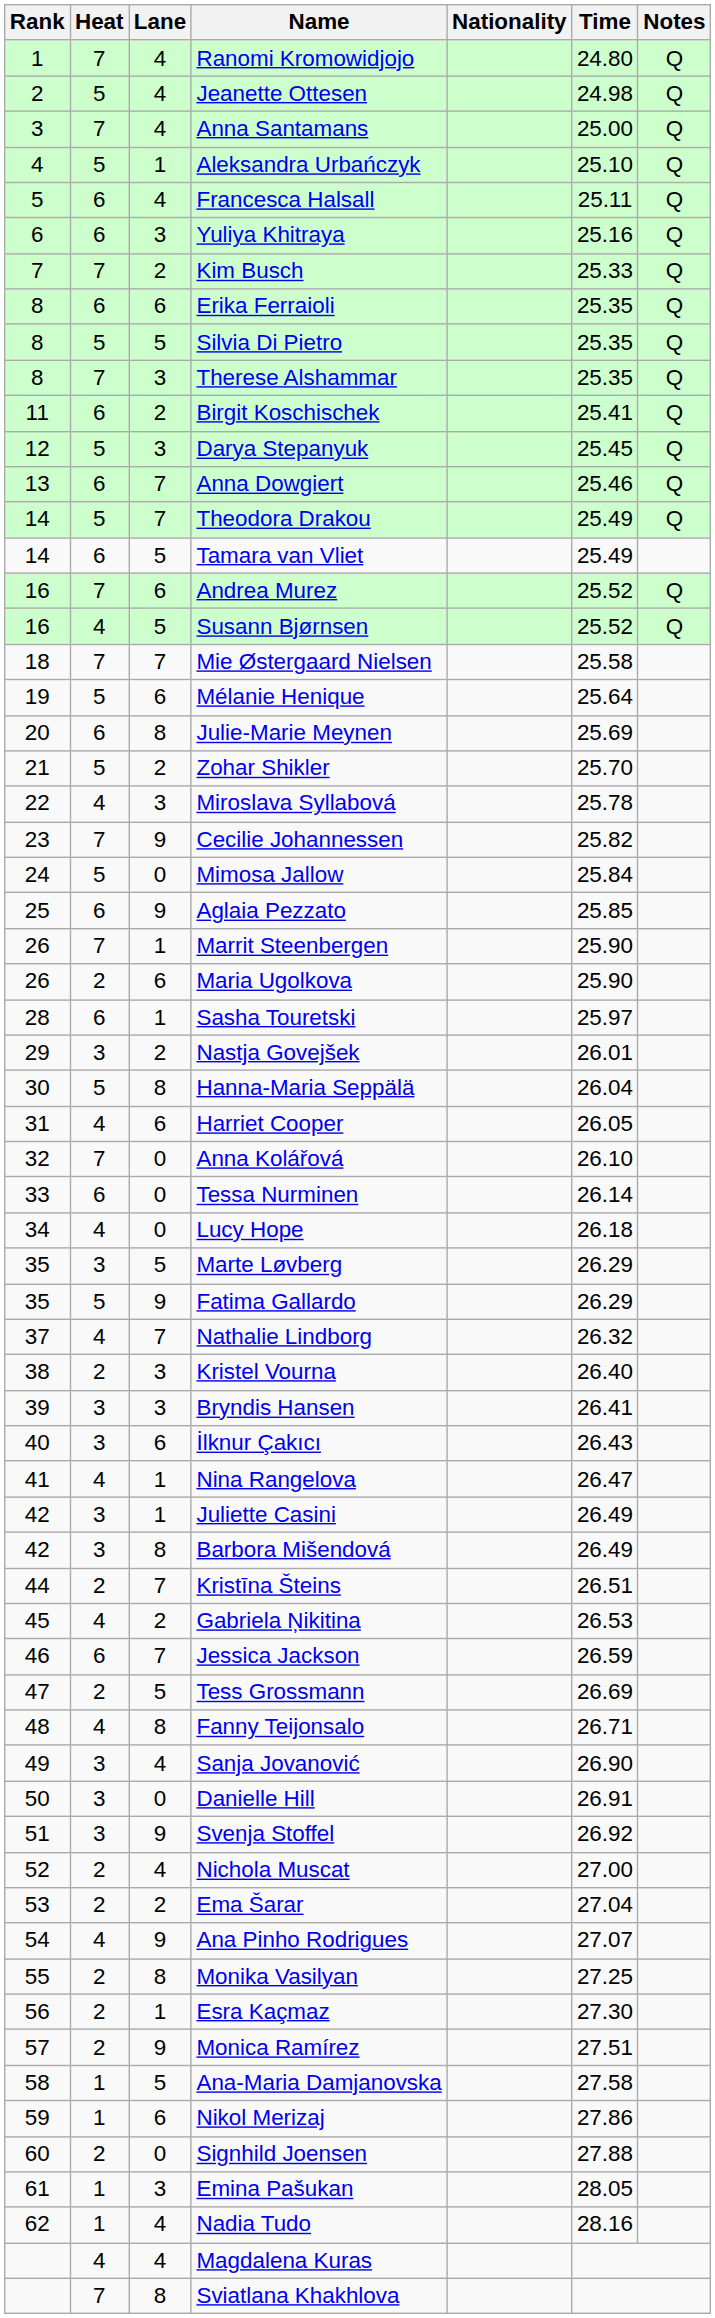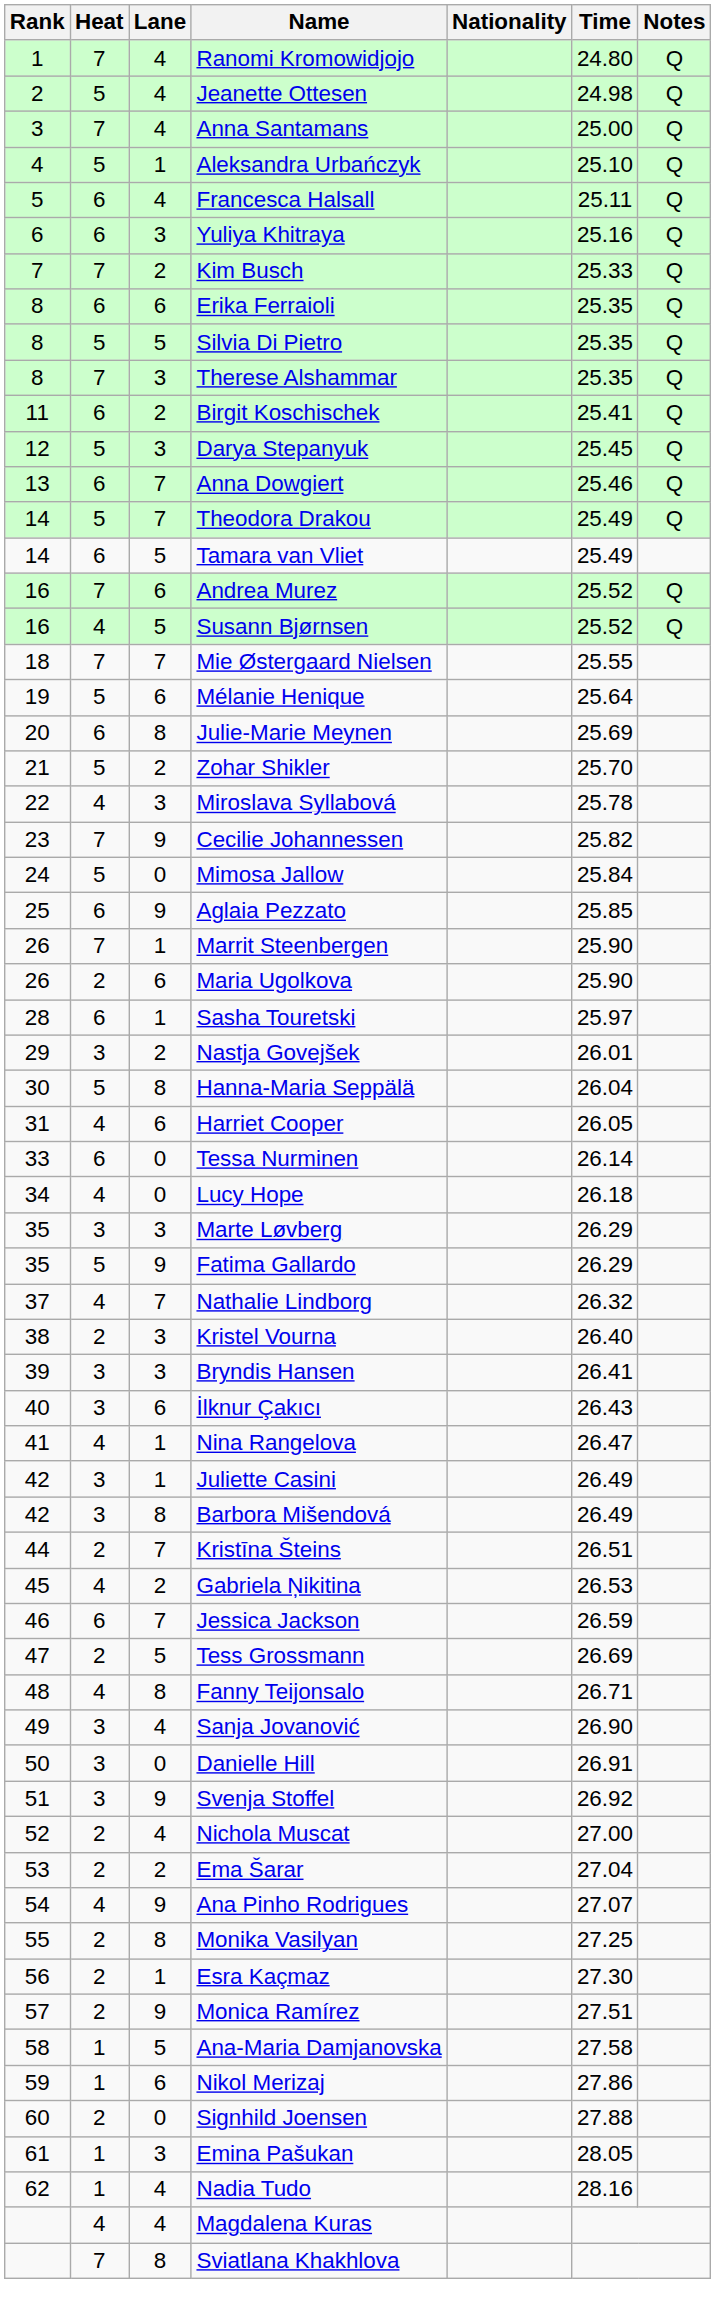 <table class="wikitable sortable" style="text-align:center">
 <tr>
 <th>Rank</th>
 <th>Heat</th>
 <th>Lane</th>
 <th>Name</th>
 <th>Nationality</th>
 <th>Time</th>
 <th>Notes</th>
 </tr>
 <tr bgcolor=ccffcc>
 <td>1</td>
 <td>7</td>
 <td>4</td>
 <td align=left><a href='#'>Ranomi Kromowidjojo</a></td>
 <td align=left></td>
 <td>24.80</td>
 <td>Q</td>
 </tr>
 <tr bgcolor=ccffcc>
 <td>2</td>
 <td>5</td>
 <td>4</td>
 <td align=left><a href='#'>Jeanette Ottesen</a></td>
 <td align=left></td>
 <td>24.98</td>
 <td>Q</td>
 </tr>
 <tr bgcolor=ccffcc>
 <td>3</td>
 <td>7</td>
 <td>4</td>
 <td align=left><a href='#'>Anna Santamans</a></td>
 <td align=left></td>
 <td>25.00</td>
 <td>Q</td>
 </tr>
 <tr bgcolor=ccffcc>
 <td>4</td>
 <td>5</td>
 <td>1</td>
 <td align=left><a href='#'>Aleksandra Urbańczyk</a></td>
 <td align=left></td>
 <td>25.10</td>
 <td>Q</td>
 </tr>
 <tr bgcolor=ccffcc>
 <td>5</td>
 <td>6</td>
 <td>4</td>
 <td align=left><a href='#'>Francesca Halsall</a></td>
 <td align=left></td>
 <td>25.11</td>
 <td>Q</td>
 </tr>
 <tr bgcolor=ccffcc>
 <td>6</td>
 <td>6</td>
 <td>3</td>
 <td align=left><a href='#'>Yuliya Khitraya</a></td>
 <td align=left></td>
 <td>25.16</td>
 <td>Q</td>
 </tr>
 <tr bgcolor=ccffcc>
 <td>7</td>
 <td>7</td>
 <td>2</td>
 <td align=left><a href='#'>Kim Busch</a></td>
 <td align=left></td>
 <td>25.33</td>
 <td>Q</td>
 </tr>
 <tr bgcolor=ccffcc>
 <td>8</td>
 <td>6</td>
 <td>6</td>
 <td align=left><a href='#'>Erika Ferraioli</a></td>
 <td align=left></td>
 <td>25.35</td>
 <td>Q</td>
 </tr>
 <tr bgcolor=ccffcc>
 <td>8</td>
 <td>5</td>
 <td>5</td>
 <td align=left><a href='#'>Silvia Di Pietro</a></td>
 <td align=left></td>
 <td>25.35</td>
 <td>Q</td>
 </tr>
 <tr bgcolor=ccffcc>
 <td>8</td>
 <td>7</td>
 <td>3</td>
 <td align=left><a href='#'>Therese Alshammar</a></td>
 <td align=left></td>
 <td>25.35</td>
 <td>Q</td>
 </tr>
 <tr bgcolor=ccffcc>
 <td>11</td>
 <td>6</td>
 <td>2</td>
 <td align=left><a href='#'>Birgit Koschischek</a></td>
 <td align=left></td>
 <td>25.41</td>
 <td>Q</td>
 </tr>
 <tr bgcolor=ccffcc>
 <td>12</td>
 <td>5</td>
 <td>3</td>
 <td align=left><a href='#'>Darya Stepanyuk</a></td>
 <td align=left></td>
 <td>25.45</td>
 <td>Q</td>
 </tr>
 <tr bgcolor=ccffcc>
 <td>13</td>
 <td>6</td>
 <td>7</td>
 <td align=left><a href='#'>Anna Dowgiert</a></td>
 <td align=left></td>
 <td>25.46</td>
 <td>Q</td>
 </tr>
 <tr bgcolor=ccffcc>
 <td>14</td>
 <td>5</td>
 <td>7</td>
 <td align=left><a href='#'>Theodora Drakou</a></td>
 <td align=left></td>
 <td>25.49</td>
 <td>Q</td>
 </tr>
 <tr>
 <td>14</td>
 <td>6</td>
 <td>5</td>
 <td align=left><a href='#'>Tamara van Vliet</a></td>
 <td align=left></td>
 <td>25.49</td>
 <td></td>
 </tr>
 <tr bgcolor=ccffcc>
 <td>16</td>
 <td>7</td>
 <td>6</td>
 <td align=left><a href='#'>Andrea Murez</a></td>
 <td align=left></td>
 <td>25.52</td>
 <td>Q</td>
 </tr>
 <tr bgcolor=ccffcc>
 <td>16</td>
 <td>4</td>
 <td>5</td>
 <td align=left><a href='#'>Susann Bjørnsen</a></td>
 <td align=left></td>
 <td>25.52</td>
 <td>Q</td>
 </tr>
 <tr>
 <td>18</td>
 <td>7</td>
 <td>7</td>
 <td align=left><a href='#'>Mie Østergaard Nielsen</a></td>
 <td align=left></td>
-<td>25.58</td>
+<td>25.55</td>
 <td></td>
 </tr>
 <tr>
 <td>19</td>
 <td>5</td>
 <td>6</td>
 <td align=left><a href='#'>Mélanie Henique</a></td>
 <td align=left></td>
 <td>25.64</td>
 <td></td>
 </tr>
 <tr>
 <td>20</td>
 <td>6</td>
 <td>8</td>
 <td align=left><a href='#'>Julie-Marie Meynen</a></td>
 <td align=left></td>
 <td>25.69</td>
 <td></td>
 </tr>
 <tr>
 <td>21</td>
 <td>5</td>
 <td>2</td>
 <td align=left><a href='#'>Zohar Shikler</a></td>
 <td align=left></td>
 <td>25.70</td>
 <td></td>
 </tr>
 <tr>
 <td>22</td>
 <td>4</td>
 <td>3</td>
 <td align=left><a href='#'>Miroslava Syllabová</a></td>
 <td align=left></td>
 <td>25.78</td>
 <td></td>
 </tr>
 <tr>
 <td>23</td>
 <td>7</td>
 <td>9</td>
 <td align=left><a href='#'>Cecilie Johannessen</a></td>
 <td align=left></td>
 <td>25.82</td>
 <td></td>
 </tr>
 <tr>
 <td>24</td>
 <td>5</td>
 <td>0</td>
 <td align=left><a href='#'>Mimosa Jallow</a></td>
 <td align=left></td>
 <td>25.84</td>
 <td></td>
 </tr>
 <tr>
 <td>25</td>
 <td>6</td>
 <td>9</td>
 <td align=left><a href='#'>Aglaia Pezzato</a></td>
 <td align=left></td>
 <td>25.85</td>
 <td></td>
 </tr>
 <tr>
 <td>26</td>
 <td>7</td>
 <td>1</td>
 <td align=left><a href='#'>Marrit Steenbergen</a></td>
 <td align=left></td>
 <td>25.90</td>
 <td></td>
 </tr>
 <tr>
 <td>26</td>
 <td>2</td>
 <td>6</td>
 <td align=left><a href='#'>Maria Ugolkova</a></td>
 <td align=left></td>
 <td>25.90</td>
 <td></td>
 </tr>
 <tr>
 <td>28</td>
 <td>6</td>
 <td>1</td>
 <td align=left><a href='#'>Sasha Touretski</a></td>
 <td align=left></td>
 <td>25.97</td>
 <td></td>
 </tr>
 <tr>
 <td>29</td>
 <td>3</td>
 <td>2</td>
 <td align=left><a href='#'>Nastja Govejšek</a></td>
 <td align=left></td>
 <td>26.01</td>
 <td></td>
 </tr>
 <tr>
 <td>30</td>
 <td>5</td>
 <td>8</td>
 <td align=left><a href='#'>Hanna-Maria Seppälä</a></td>
 <td align=left></td>
 <td>26.04</td>
 <td></td>
 </tr>
 <tr>
 <td>31</td>
 <td>4</td>
 <td>6</td>
 <td align=left><a href='#'>Harriet Cooper</a></td>
 <td align=left></td>
 <td>26.05</td>
 <td></td>
 </tr>
 <tr>
-<td>32</td>
-<td>7</td>
-<td>0</td>
-<td align=left><a href='#'>Anna Kolářová</a></td>
-<td align=left></td>
-<td>26.10</td>
-<td></td>
-</tr>
-<tr>
 <td>33</td>
 <td>6</td>
 <td>0</td>
 <td align=left><a href='#'>Tessa Nurminen</a></td>
 <td align=left></td>
 <td>26.14</td>
 <td></td>
 </tr>
 <tr>
 <td>34</td>
 <td>4</td>
 <td>0</td>
 <td align=left><a href='#'>Lucy Hope</a></td>
 <td align=left></td>
 <td>26.18</td>
 <td></td>
 </tr>
 <tr>
 <td>35</td>
 <td>3</td>
-<td>5</td>
+<td>3</td>
 <td align=left><a href='#'>Marte Løvberg</a></td>
 <td align=left></td>
 <td>26.29</td>
 <td></td>
 </tr>
 <tr>
 <td>35</td>
 <td>5</td>
 <td>9</td>
 <td align=left><a href='#'>Fatima Gallardo</a></td>
 <td align=left></td>
 <td>26.29</td>
 <td></td>
 </tr>
 <tr>
 <td>37</td>
 <td>4</td>
 <td>7</td>
 <td align=left><a href='#'>Nathalie Lindborg</a></td>
 <td align=left></td>
 <td>26.32</td>
 <td></td>
 </tr>
 <tr>
 <td>38</td>
 <td>2</td>
 <td>3</td>
 <td align=left><a href='#'>Kristel Vourna</a></td>
 <td align=left></td>
 <td>26.40</td>
 <td></td>
 </tr>
 <tr>
 <td>39</td>
 <td>3</td>
 <td>3</td>
 <td align=left><a href='#'>Bryndis Hansen</a></td>
 <td align=left></td>
 <td>26.41</td>
 <td></td>
 </tr>
 <tr>
 <td>40</td>
 <td>3</td>
 <td>6</td>
 <td align=left><a href='#'>İlknur Çakıcı</a></td>
 <td align=left></td>
 <td>26.43</td>
 <td></td>
 </tr>
 <tr>
 <td>41</td>
 <td>4</td>
 <td>1</td>
 <td align=left><a href='#'>Nina Rangelova</a></td>
 <td align=left></td>
 <td>26.47</td>
 <td></td>
 </tr>
 <tr>
 <td>42</td>
 <td>3</td>
 <td>1</td>
 <td align=left><a href='#'>Juliette Casini</a></td>
 <td align=left></td>
 <td>26.49</td>
 <td></td>
 </tr>
 <tr>
 <td>42</td>
 <td>3</td>
 <td>8</td>
 <td align=left><a href='#'>Barbora Mišendová</a></td>
 <td align=left></td>
 <td>26.49</td>
 <td></td>
 </tr>
 <tr>
 <td>44</td>
 <td>2</td>
 <td>7</td>
 <td align=left><a href='#'>Kristīna Šteins</a></td>
 <td align=left></td>
 <td>26.51</td>
 <td></td>
 </tr>
 <tr>
 <td>45</td>
 <td>4</td>
 <td>2</td>
 <td align=left><a href='#'>Gabriela Ņikitina</a></td>
 <td align=left></td>
 <td>26.53</td>
 <td></td>
 </tr>
 <tr>
 <td>46</td>
 <td>6</td>
 <td>7</td>
 <td align=left><a href='#'>Jessica Jackson</a></td>
 <td align=left></td>
 <td>26.59</td>
 <td></td>
 </tr>
 <tr>
 <td>47</td>
 <td>2</td>
 <td>5</td>
 <td align=left><a href='#'>Tess Grossmann</a></td>
 <td align=left></td>
 <td>26.69</td>
 <td></td>
 </tr>
 <tr>
 <td>48</td>
 <td>4</td>
 <td>8</td>
 <td align=left><a href='#'>Fanny Teijonsalo</a></td>
 <td align=left></td>
 <td>26.71</td>
 <td></td>
 </tr>
 <tr>
 <td>49</td>
 <td>3</td>
 <td>4</td>
 <td align=left><a href='#'>Sanja Jovanović</a></td>
 <td align=left></td>
 <td>26.90</td>
 <td></td>
 </tr>
 <tr>
 <td>50</td>
 <td>3</td>
 <td>0</td>
 <td align=left><a href='#'>Danielle Hill</a></td>
 <td align=left></td>
 <td>26.91</td>
 <td></td>
 </tr>
 <tr>
 <td>51</td>
 <td>3</td>
 <td>9</td>
 <td align=left><a href='#'>Svenja Stoffel</a></td>
 <td align=left></td>
 <td>26.92</td>
 <td></td>
 </tr>
 <tr>
 <td>52</td>
 <td>2</td>
 <td>4</td>
 <td align=left><a href='#'>Nichola Muscat</a></td>
 <td align=left></td>
 <td>27.00</td>
 <td></td>
 </tr>
 <tr>
 <td>53</td>
 <td>2</td>
 <td>2</td>
 <td align=left><a href='#'>Ema Šarar</a></td>
 <td align=left></td>
 <td>27.04</td>
 <td></td>
 </tr>
 <tr>
 <td>54</td>
 <td>4</td>
 <td>9</td>
 <td align=left><a href='#'>Ana Pinho Rodrigues</a></td>
 <td align=left></td>
 <td>27.07</td>
 <td></td>
 </tr>
 <tr>
 <td>55</td>
 <td>2</td>
 <td>8</td>
 <td align=left><a href='#'>Monika Vasilyan</a></td>
 <td align=left></td>
 <td>27.25</td>
 <td></td>
 </tr>
 <tr>
 <td>56</td>
 <td>2</td>
 <td>1</td>
 <td align=left><a href='#'>Esra Kaçmaz</a></td>
 <td align=left></td>
 <td>27.30</td>
 <td></td>
 </tr>
 <tr>
 <td>57</td>
 <td>2</td>
 <td>9</td>
 <td align=left><a href='#'>Monica Ramírez</a></td>
 <td align=left></td>
 <td>27.51</td>
 <td></td>
 </tr>
 <tr>
 <td>58</td>
 <td>1</td>
 <td>5</td>
 <td align=left><a href='#'>Ana-Maria Damjanovska</a></td>
 <td align=left></td>
 <td>27.58</td>
 <td></td>
 </tr>
 <tr>
 <td>59</td>
 <td>1</td>
 <td>6</td>
 <td align=left><a href='#'>Nikol Merizaj</a></td>
 <td align=left></td>
 <td>27.86</td>
 <td></td>
 </tr>
 <tr>
 <td>60</td>
 <td>2</td>
 <td>0</td>
 <td align=left><a href='#'>Signhild Joensen</a></td>
 <td align=left></td>
 <td>27.88</td>
 <td></td>
 </tr>
 <tr>
 <td>61</td>
 <td>1</td>
 <td>3</td>
 <td align=left><a href='#'>Emina Pašukan</a></td>
 <td align=left></td>
 <td>28.05</td>
 <td></td>
 </tr>
 <tr>
 <td>62</td>
 <td>1</td>
 <td>4</td>
 <td align=left><a href='#'>Nadia Tudo</a></td>
 <td align=left></td>
 <td>28.16</td>
 <td></td>
 </tr>
 <tr>
 <td></td>
 <td>4</td>
 <td>4</td>
 <td align=left><a href='#'>Magdalena Kuras</a></td>
 <td align=left></td>
 <td colspan=2></td>
 </tr>
 <tr>
 <td></td>
 <td>7</td>
 <td>8</td>
 <td align=left><a href='#'>Sviatlana Khakhlova</a></td>
 <td align=left></td>
 <td colspan=2></td>
 </tr>
 </table>
